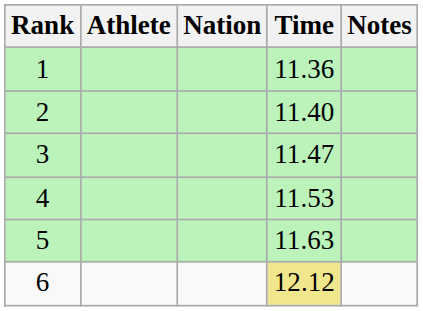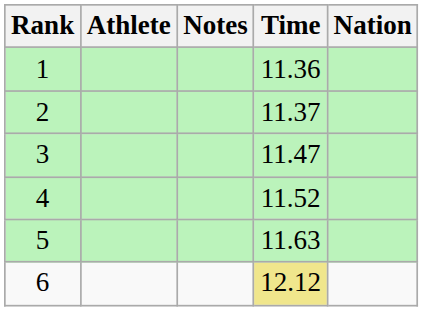 <table class="wikitable sortable" style="text-align:center">
 <tr>
 <th>Rank</th>
 <th>Athlete</th>
+<th>Notes</th>
+<th>Time</th>
 <th>Nation</th>
-<th>Time</th>
-<th>Notes</th>
 </tr>
 <tr bgcolor=#bbf3bb>
 <td>1</td>
 <td align=left></td>
+<td></td>
+<td>11.36</td>
 <td align=left></td>
-<td>11.36</td>
-<td></td>
 </tr>
 <tr bgcolor=#bbf3bb>
 <td>2</td>
 <td align=left></td>
+<td></td>
+<td>11.37</td>
 <td align=left></td>
-<td>11.40</td>
-<td></td>
 </tr>
 <tr bgcolor=#bbf3bb>
 <td>3</td>
 <td align=left></td>
+<td></td>
+<td>11.47</td>
 <td align=left></td>
-<td>11.47</td>
-<td></td>
 </tr>
 <tr bgcolor=#bbf3bb>
 <td>4</td>
 <td align=left></td>
+<td></td>
+<td>11.52</td>
 <td align=left></td>
-<td>11.53</td>
-<td></td>
 </tr>
 <tr bgcolor=#bbf3bb>
 <td>5</td>
 <td align=left></td>
+<td></td>
+<td>11.63</td>
 <td align=left></td>
-<td>11.63</td>
-<td></td>
 </tr>
 <tr>
 <td>6</td>
 <td align=left></td>
+<td></td>
+<td style="background: khaki;">12.12</td>
 <td align=left></td>
-<td style="background: khaki;">12.12</td>
-<td></td>
 </tr>
 </table>
